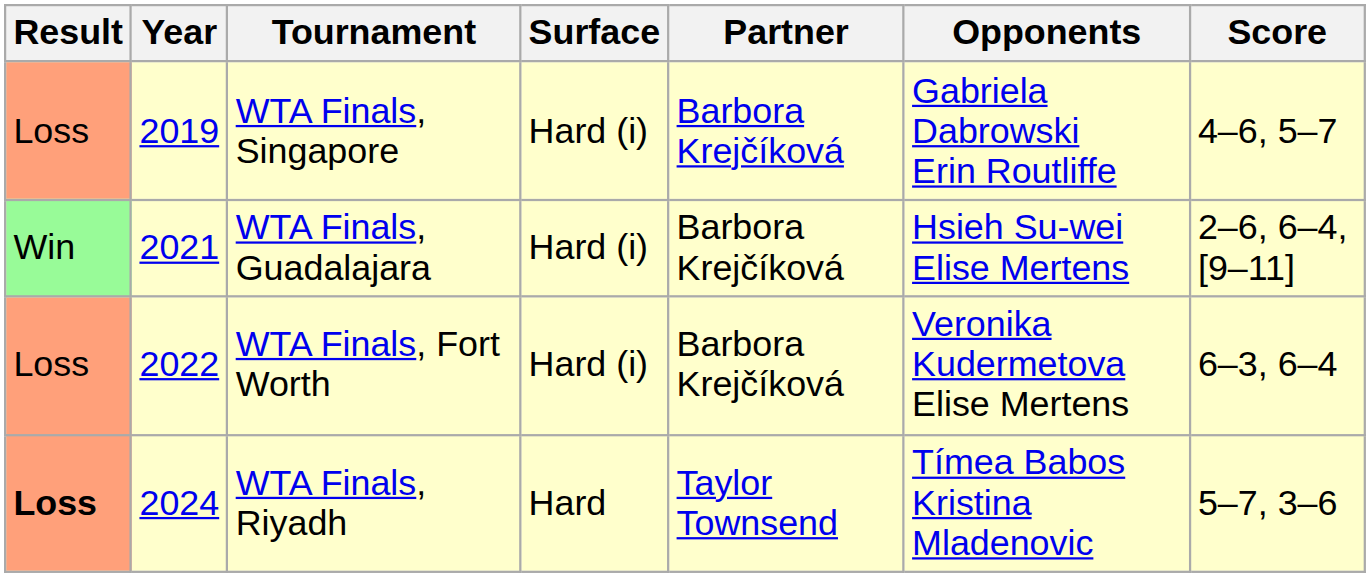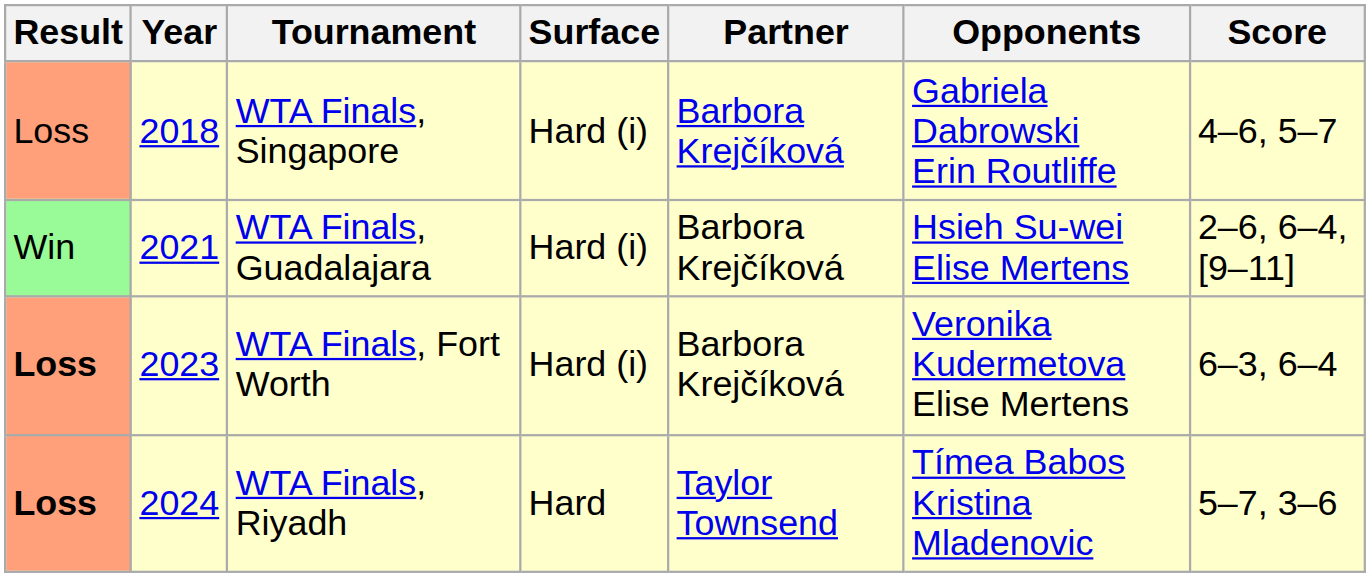 <table class="sortable wikitable">
 <tr>
 <th>Result</th>
 <th>Year</th>
 <th>Tournament</th>
 <th>Surface</th>
 <th>Partner</th>
 <th>Opponents</th>
 <th class="unsortable">Score</th>
 </tr>
 <tr style="background:#ffc;">
 <td style="background:#ffa07a;">Loss</td>
-<td><a href='#'>2019</a></td>
+<td><a href='#'>2018</a></td>
 <td><a href='#'>WTA Finals</a>, Singapore</td>
 <td>Hard (i)</td>
 <td> <a href='#'>Barbora Krejčíková</a></td>
 <td> <a href='#'>Gabriela Dabrowski</a> <br>  <a href='#'>Erin Routliffe</a></td>
 <td>4–6, 5–7</td>
 </tr>
 <tr style="background:#ffc;">
 <td bgcolor=98FB98>Win</td>
 <td><a href='#'>2021</a></td>
 <td><a href='#'>WTA Finals</a>, Guadalajara</td>
 <td>Hard (i)</td>
 <td> Barbora Krejčíková</td>
 <td> <a href='#'>Hsieh Su-wei</a> <br>  <a href='#'>Elise Mertens</a></td>
 <td>2–6, 6–4, [9–11]</td>
 </tr>
 <tr style=background:#ffc;>
-<td bgcolor=FFA07A>Loss</td>
-<td><a href='#'>2022</a></td>
+<td bgcolor=FFA07A><strong>Loss</strong></td>
+<td><a href='#'>2023</a></td>
 <td><a href='#'>WTA Finals</a>, Fort Worth</td>
 <td>Hard (i)</td>
 <td> Barbora Krejčíková</td>
 <td> <a href='#'>Veronika Kudermetova</a> <br>  Elise Mertens</td>
 <td>6–3, 6–4</td>
 </tr>
 <tr style=background:#ffc;>
 <td bgcolor=FFA07A><strong>Loss</strong></td>
 <td><a href='#'>2024</a></td>
 <td><a href='#'>WTA Finals</a>, Riyadh</td>
 <td>Hard</td>
 <td> <a href='#'>Taylor Townsend</a></td>
 <td> <a href='#'>Tímea Babos</a> <br>  <a href='#'>Kristina Mladenovic</a></td>
 <td>5–7, 3–6</td>
 </tr>
 </table>
